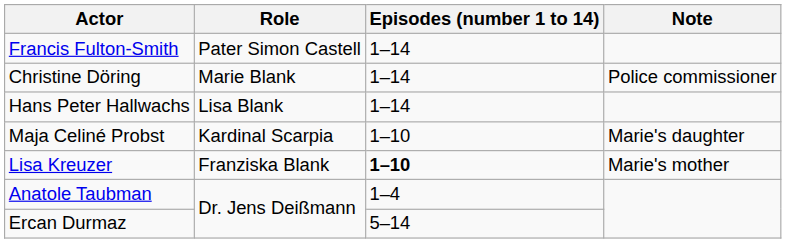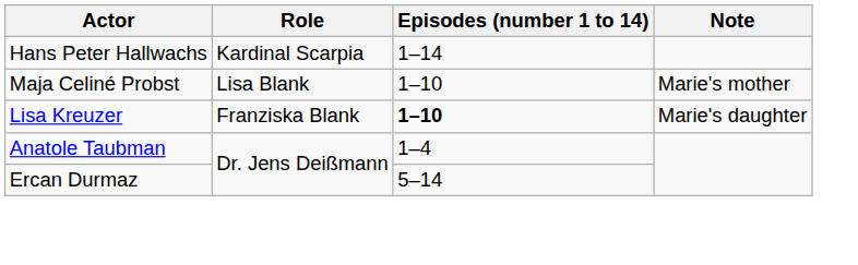 <table class="wikitable">
 <tr>
 <th>Actor</th>
 <th>Role</th>
 <th>Episodes (number 1 to 14)</th>
 <th>Note</th>
 </tr>
 <tr>
-<td><a href='#'>Francis Fulton-Smith</a></td>
-<td>Pater Simon Castell</td>
-<td>1–14</td>
-<td></td>
-</tr>
-<tr>
-<td>Christine Döring</td>
-<td>Marie Blank</td>
-<td>1–14</td>
-<td>Police commissioner</td>
-</tr>
-<tr>
 <td>Hans Peter Hallwachs</td>
-<td>Lisa Blank</td>
+<td>Kardinal Scarpia</td>
 <td>1–14</td>
 <td></td>
 </tr>
 <tr>
 <td>Maja Celiné Probst</td>
-<td>Kardinal Scarpia</td>
+<td>Lisa Blank</td>
 <td>1–10</td>
-<td>Marie's daughter</td>
+<td>Marie's mother</td>
 </tr>
 <tr>
 <td><a href='#'>Lisa Kreuzer</a></td>
 <td>Franziska Blank</td>
 <td><strong>1–10</strong></td>
-<td>Marie's mother</td>
+<td>Marie's daughter</td>
 </tr>
 <tr>
 <td><a href='#'>Anatole Taubman</a></td>
 <td rowspan="2">Dr. Jens Deißmann</td>
 <td>1–4</td>
 <td rowspan="2"></td>
 </tr>
 <tr>
 <td>Ercan Durmaz</td>
 <td>5–14</td>
 </tr>
 </table>
